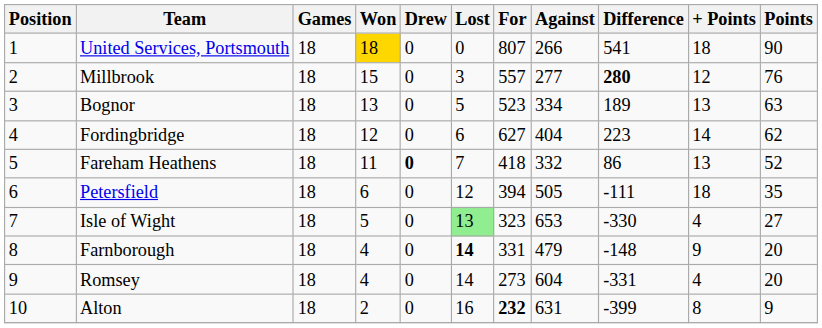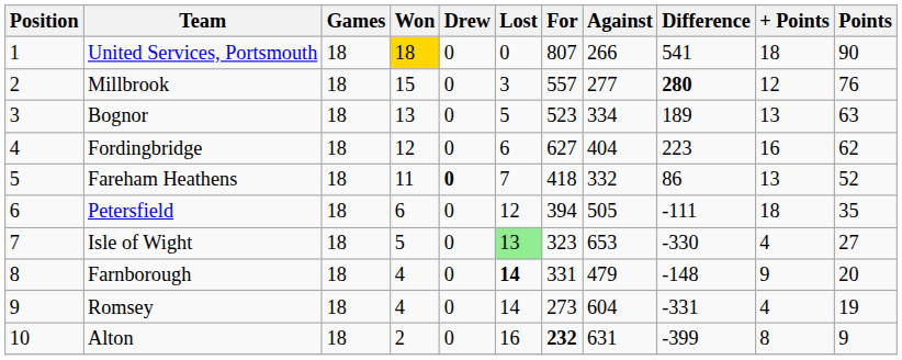 <table class="wikitable">
 <tr>
 <th>Position</th>
 <th>Team</th>
 <th>Games</th>
 <th>Won</th>
 <th>Drew</th>
 <th>Lost</th>
 <th>For</th>
 <th>Against</th>
 <th>Difference</th>
 <th>+ Points</th>
 <th>Points</th>
 </tr>
 <tr>
 <td>1</td>
 <td><a href='#'>United Services, Portsmouth</a></td>
 <td>18</td>
 <td style="background: gold;">18</td>
 <td>0</td>
 <td>0</td>
 <td>807</td>
 <td>266</td>
 <td>541</td>
 <td>18</td>
 <td>90</td>
 </tr>
 <tr>
 <td>2</td>
 <td>Millbrook</td>
 <td>18</td>
 <td>15</td>
 <td>0</td>
 <td>3</td>
 <td>557</td>
 <td>277</td>
 <td><strong>280</strong></td>
 <td>12</td>
 <td>76</td>
 </tr>
 <tr>
 <td>3</td>
 <td>Bognor</td>
 <td>18</td>
 <td>13</td>
 <td>0</td>
 <td>5</td>
 <td>523</td>
 <td>334</td>
 <td>189</td>
 <td>13</td>
 <td>63</td>
 </tr>
 <tr>
 <td>4</td>
 <td>Fordingbridge</td>
 <td>18</td>
 <td>12</td>
 <td>0</td>
 <td>6</td>
 <td>627</td>
 <td>404</td>
 <td>223</td>
-<td>14</td>
+<td>16</td>
 <td>62</td>
 </tr>
 <tr>
 <td>5</td>
 <td>Fareham Heathens</td>
 <td>18</td>
 <td>11</td>
 <td><strong>0</strong></td>
 <td>7</td>
 <td>418</td>
 <td>332</td>
 <td>86</td>
 <td>13</td>
 <td>52</td>
 </tr>
 <tr>
 <td>6</td>
 <td><a href='#'>Petersfield</a></td>
 <td>18</td>
 <td>6</td>
 <td>0</td>
 <td>12</td>
 <td>394</td>
 <td>505</td>
 <td>-111</td>
 <td>18</td>
 <td>35</td>
 </tr>
 <tr>
 <td>7</td>
 <td>Isle of Wight</td>
 <td>18</td>
 <td>5</td>
 <td>0</td>
 <td style="background: lightgreen;">13</td>
 <td>323</td>
 <td>653</td>
 <td>-330</td>
 <td>4</td>
 <td>27</td>
 </tr>
 <tr>
 <td>8</td>
 <td>Farnborough</td>
 <td>18</td>
 <td>4</td>
 <td>0</td>
 <td><strong>14</strong></td>
 <td>331</td>
 <td>479</td>
 <td>-148</td>
 <td>9</td>
 <td>20</td>
 </tr>
 <tr>
 <td>9</td>
 <td>Romsey</td>
 <td>18</td>
 <td>4</td>
 <td>0</td>
 <td>14</td>
 <td>273</td>
 <td>604</td>
 <td>-331</td>
 <td>4</td>
-<td>20</td>
+<td>19</td>
 </tr>
 <tr>
 <td>10</td>
 <td>Alton</td>
 <td>18</td>
 <td>2</td>
 <td>0</td>
 <td>16</td>
 <td><strong>232</strong></td>
 <td>631</td>
 <td>-399</td>
 <td>8</td>
 <td>9</td>
 </tr>
 <tr>
 </tr>
 </table>
